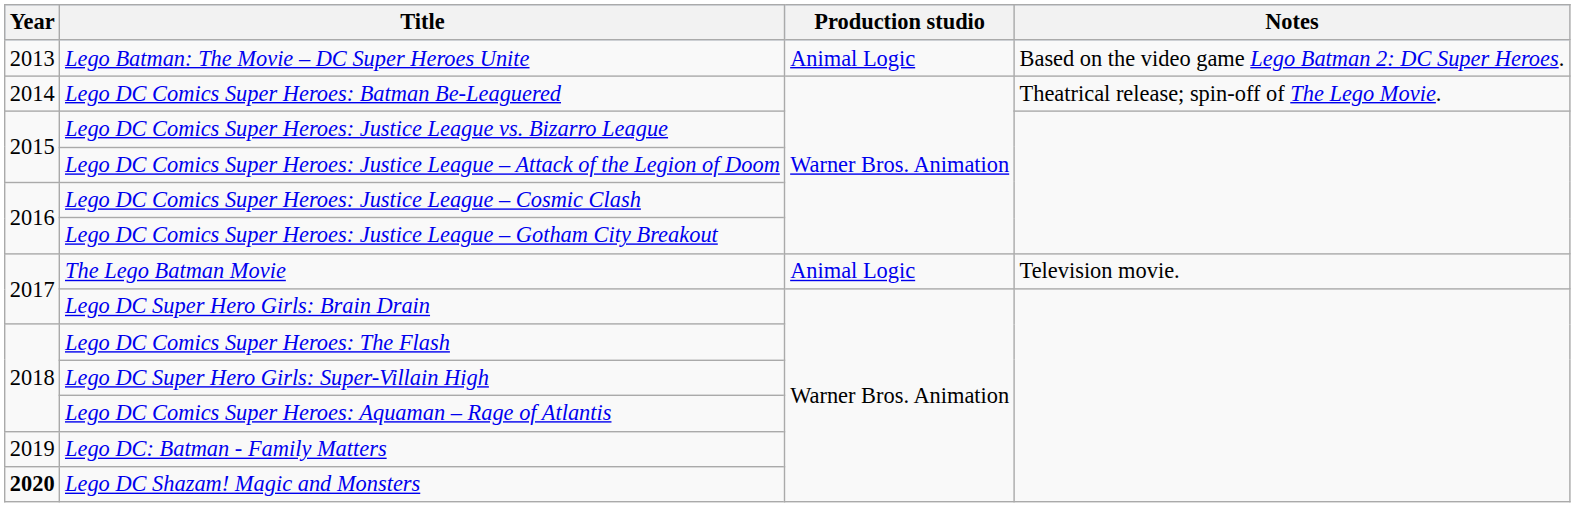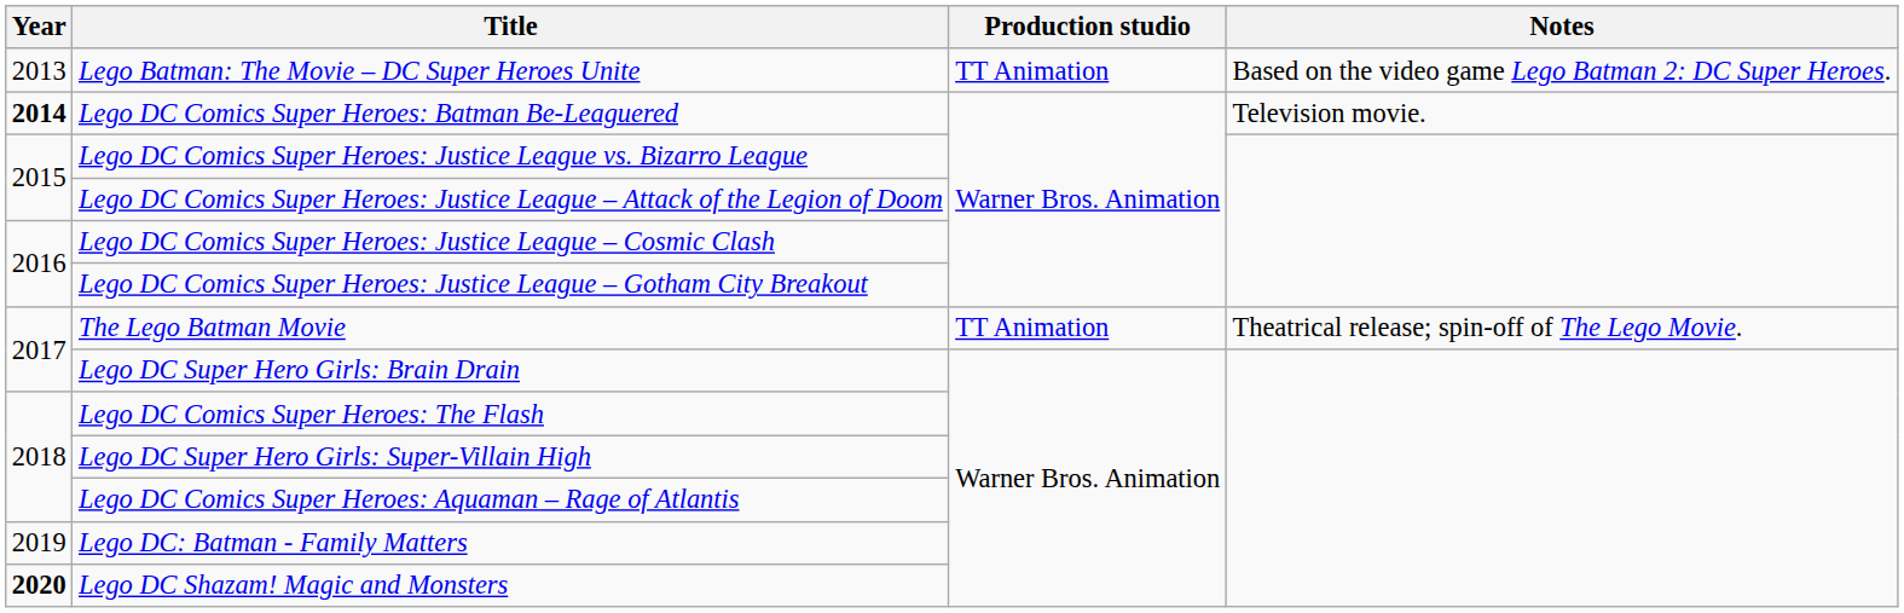 <table class="wikitable sortable">
 <tr style="background:#b0c4de;">
 <th>Year</th>
 <th>Title</th>
 <th>Production studio</th>
 <th>Notes</th>
 </tr>
 <tr>
 <td>2013</td>
 <td><em><a href='#'>Lego Batman: The Movie – DC Super Heroes Unite</a></em></td>
-<td><a href='#'>Animal Logic</a></td>
+<td><a href='#'>TT Animation</a></td>
 <td>Based on the video game <em><a href='#'>Lego Batman 2: DC Super Heroes</a></em>.</td>
 </tr>
 <tr>
-<td>2014</td>
+<td><strong>2014</strong></td>
 <td><em><a href='#'>Lego DC Comics Super Heroes: Batman Be-Leaguered</a></em></td>
 <td rowspan="5"><a href='#'>Warner Bros. Animation</a></td>
-<td>Theatrical release; spin-off of <em><a href='#'>The Lego Movie</a></em>.</td>
+<td>Television movie.</td>
 </tr>
 <tr>
 <td rowspan="2">2015</td>
 <td><em><a href='#'>Lego DC Comics Super Heroes: Justice League vs. Bizarro League</a></em></td>
 <td rowspan="4"></td>
 </tr>
 <tr>
 <td><em><a href='#'>Lego DC Comics Super Heroes: Justice League – Attack of the Legion of Doom</a></em></td>
 </tr>
 <tr>
 <td rowspan="2">2016</td>
 <td><em><a href='#'>Lego DC Comics Super Heroes: Justice League – Cosmic Clash</a></em></td>
 </tr>
 <tr>
 <td><em><a href='#'>Lego DC Comics Super Heroes: Justice League – Gotham City Breakout</a></em></td>
 </tr>
 <tr>
 <td rowspan="2">2017</td>
 <td><em><a href='#'>The Lego Batman Movie</a></em></td>
-<td><a href='#'>Animal Logic</a></td>
-<td>Television movie.</td>
+<td><a href='#'>TT Animation</a></td>
+<td>Theatrical release; spin-off of <em><a href='#'>The Lego Movie</a></em>.</td>
 </tr>
 <tr>
 <td><em><a href='#'>Lego DC Super Hero Girls: Brain Drain</a></em></td>
 <td rowspan="6">Warner Bros. Animation</td>
 <td rowspan="6"></td>
 </tr>
 <tr>
 <td rowspan="3">2018</td>
 <td><em><a href='#'>Lego DC Comics Super Heroes: The Flash</a></em></td>
 </tr>
 <tr>
 <td><em><a href='#'>Lego DC Super Hero Girls: Super-Villain High</a></em></td>
 </tr>
 <tr>
 <td><em><a href='#'>Lego DC Comics Super Heroes: Aquaman – Rage of Atlantis</a></em></td>
 </tr>
 <tr>
 <td>2019</td>
 <td><em><a href='#'>Lego DC: Batman - Family Matters</a></em></td>
 </tr>
 <tr>
 <td><strong>2020</strong></td>
 <td><em><a href='#'>Lego DC Shazam! Magic and Monsters</a></em></td>
 </tr>
 </table>
